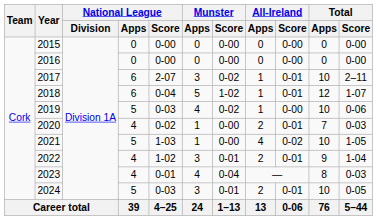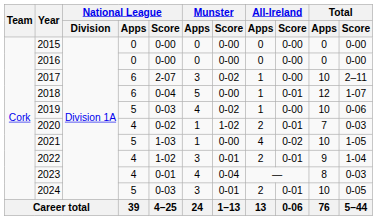 <table class="wikitable" style="text-align:center">
 <tr>
 <th rowspan="2">Team</th>
 <th rowspan="2">Year</th>
 <th colspan="3"><a href='#'>National League</a></th>
 <th colspan="2"><a href='#'>Munster</a></th>
 <th colspan="2"><a href='#'>All-Ireland</a></th>
 <th colspan="2">Total</th>
 </tr>
 <tr>
 <th>Division</th>
 <th>Apps</th>
 <th>Score</th>
 <th>Apps</th>
 <th>Score</th>
 <th>Apps</th>
 <th>Score</th>
 <th>Apps</th>
 <th>Score</th>
 </tr>
 <tr>
 <td rowspan="10"><a href='#'>Cork</a></td>
 <td>2015</td>
 <td rowspan="10"><a href='#'>Division 1A</a></td>
 <td>0</td>
 <td>0-00</td>
 <td>0</td>
 <td>0-00</td>
 <td>0</td>
 <td>0-00</td>
 <td>0</td>
 <td>0-00</td>
 </tr>
 <tr>
 <td>2016</td>
 <td>0</td>
 <td>0-00</td>
 <td>0</td>
 <td>0-00</td>
 <td>0</td>
 <td>0-00</td>
 <td>0</td>
 <td>0-00</td>
 </tr>
 <tr>
 <td>2017</td>
 <td>6</td>
 <td>2-07</td>
 <td>3</td>
 <td>0-02</td>
 <td>1</td>
-<td>0-01</td>
+<td>0-00</td>
 <td>10</td>
 <td>2–11</td>
 </tr>
 <tr>
 <td>2018</td>
 <td>6</td>
 <td>0-04</td>
 <td>5</td>
-<td>1-02</td>
+<td>0-00</td>
 <td>1</td>
 <td>0-01</td>
 <td>12</td>
 <td>1-07</td>
 </tr>
 <tr>
 <td>2019</td>
 <td>5</td>
 <td>0-03</td>
 <td>4</td>
 <td>0-02</td>
 <td>1</td>
 <td>0-00</td>
 <td>10</td>
 <td>0-06</td>
 </tr>
 <tr>
 <td>2020</td>
 <td>4</td>
 <td>0-02</td>
 <td>1</td>
-<td>0-00</td>
+<td>1-02</td>
 <td>2</td>
 <td>0-01</td>
 <td>7</td>
 <td>0-03</td>
 </tr>
 <tr>
 <td>2021</td>
 <td>5</td>
 <td>1-03</td>
 <td>1</td>
 <td>0-00</td>
 <td>4</td>
 <td>0-02</td>
 <td>10</td>
 <td>1-05</td>
 </tr>
 <tr>
 <td>2022</td>
 <td>4</td>
 <td>1-02</td>
 <td>3</td>
 <td>0-01</td>
 <td>2</td>
 <td>0-01</td>
 <td>9</td>
 <td>1-04</td>
 </tr>
 <tr>
 <td>2023</td>
 <td>4</td>
 <td>0-01</td>
 <td>4</td>
 <td>0-04</td>
 <td colspan=2>—</td>
 <td>8</td>
 <td>0-03</td>
 </tr>
 <tr>
 <td>2024</td>
 <td>5</td>
 <td>0-03</td>
 <td>3</td>
 <td>0-01</td>
 <td>2</td>
 <td>0-01</td>
 <td>10</td>
 <td>0-05</td>
 </tr>
 <tr>
 <th colspan="3">Career total</th>
 <th>39</th>
 <th>4–25</th>
 <th>24</th>
 <th>1–13</th>
 <th>13</th>
 <th>0-06</th>
 <th>76</th>
 <th>5–44</th>
 </tr>
 </table>
